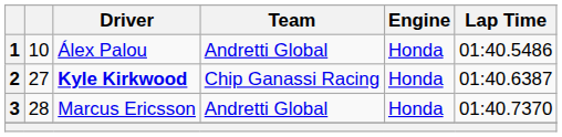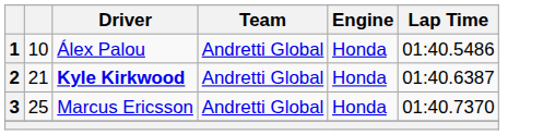 <table class="wikitable" style="font-size:95%;">
 <tr>
 </tr>
 <tr>
 <th></th>
 <th></th>
 <th>Driver</th>
 <th>Team</th>
 <th>Engine</th>
 <th>Lap Time</th>
 </tr>
 <tr>
 <th>1</th>
 <td align="center">10</td>
 <td> <a href='#'>Álex Palou</a> </td>
 <td><a href='#'>Andretti Global</a></td>
 <td><a href='#'>Honda</a></td>
 <td>01:40.5486</td>
 </tr>
 <tr>
 <th>2</th>
-<td align="center">27</td>
+<td align="center">21</td>
 <td><strong> <a href='#'>Kyle Kirkwood</a></strong></td>
-<td><a href='#'>Chip Ganassi Racing</a></td>
+<td><a href='#'>Andretti Global</a></td>
 <td><a href='#'>Honda</a></td>
 <td>01:40.6387</td>
 </tr>
 <tr>
 <th>3</th>
-<td align="center">28</td>
+<td align="center">25</td>
 <td> <a href='#'>Marcus Ericsson</a></td>
 <td><a href='#'>Andretti Global</a></td>
 <td><a href='#'>Honda</a></td>
 <td>01:40.7370</td>
 </tr>
 <tr>
 </tr>
 <tr class="sortbottom">
 <th colspan="6"></th>
 </tr>
 </table>
